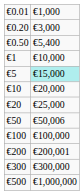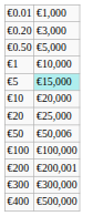 <table class="wikitable">
 <tr>
 <td>€0.01</td>
 <td>€1,000</td>
 </tr>
 <tr>
 <td>€0.20</td>
 <td>€3,000</td>
 </tr>
 <tr>
 <td>€0.50</td>
-<td>€5,400</td>
+<td>€5,000</td>
 </tr>
 <tr>
 <td>€1</td>
 <td>€10,000</td>
 </tr>
 <tr>
 <td>€5</td>
 <td style="background: paleturquoise;">€15,000</td>
 </tr>
 <tr>
 <td>€10</td>
 <td>€20,000</td>
 </tr>
 <tr>
 <td>€20</td>
 <td>€25,000</td>
 </tr>
 <tr>
 <td>€50</td>
 <td>€50,006</td>
 </tr>
 <tr>
 <td>€100</td>
 <td>€100,000</td>
 </tr>
 <tr>
 <td>€200</td>
 <td>€200,001</td>
 </tr>
 <tr>
 <td>€300</td>
 <td>€300,000</td>
 </tr>
 <tr>
-<td>€500</td>
-<td>€1,000,000</td>
+<td>€400</td>
+<td>€500,000</td>
 </tr>
 </table>
